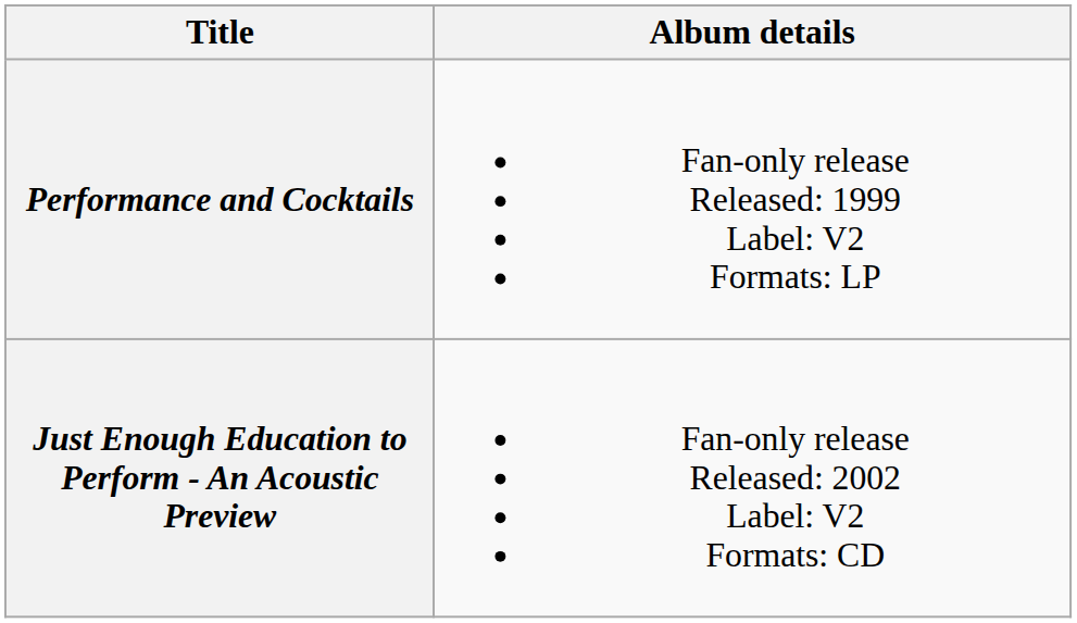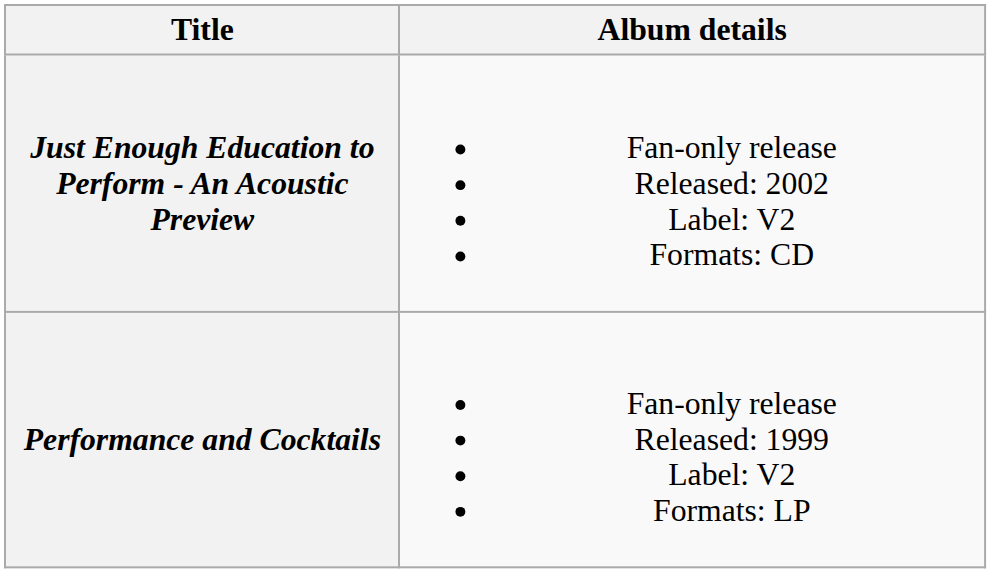 <table class="wikitable plainrowheaders" style="text-align:center;">
 <tr>
 <th scope="col" style="width:12em;">Title</th>
 <th scope="col" style="width:18em;">Album details</th>
 </tr>
 <tr>
+<th scope="row"><em>Just Enough Education to Perform - An Acoustic Preview</em></th>
+<td><br><ul><li>Fan-only release</li><li>Released: 2002</li><li>Label: V2</li><li>Formats: CD</li></ul></td>
+</tr>
+<tr>
 <th scope="row"><em>Performance and Cocktails</em></th>
 <td><br><ul><li>Fan-only release</li><li>Released: 1999</li><li>Label: V2</li><li>Formats: LP</li></ul></td>
 </tr>
-<tr>
-<th scope="row"><em>Just Enough Education to Perform - An Acoustic Preview</em></th>
-<td><br><ul><li>Fan-only release</li><li>Released: 2002</li><li>Label: V2</li><li>Formats: CD</li></ul></td>
-</tr>
 </table>
